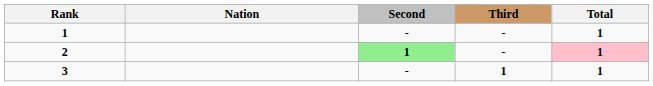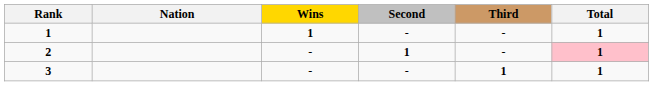 <table class="wikitable collapsible autocollapse plainrowheaders" width=68% style="text-align:center;">
 <tr style="background-color:#EDEDED;">
 <th width=100px class="hintergrundfarbe5">Rank</th>
 <th width=200px class="hintergrundfarbe6">Nation</th>
+<th style="background:    gold; width:15%">Wins</th>
 <th style="background:  silver; width:15%">Second</th>
 <th style="background: #CC9966; width:15%">Third</th>
 <th class="hintergrundfarbe6" style="width:15%">Total</th>
 </tr>
 <tr>
 <td><strong>1</strong></td>
 <td style="text-align:left"></td>
+<td><strong>1</strong></td>
 <td>-</td>
 <td>-</td>
 <td><strong>1</strong></td>
 </tr>
 <tr>
 <td><strong>2</strong></td>
 <td style="text-align:left"></td>
-<td style="background: lightgreen;"><strong>1</strong></td>
+<td>-</td>
+<td><strong>1</strong></td>
 <td>-</td>
 <td style="background: pink;"><strong>1</strong></td>
 </tr>
 <tr>
 <td><strong>3</strong></td>
 <td style="text-align:left"></td>
 <td>-</td>
+<td>-</td>
 <td><strong>1</strong></td>
 <td><strong>1</strong></td>
 </tr>
 </table>
